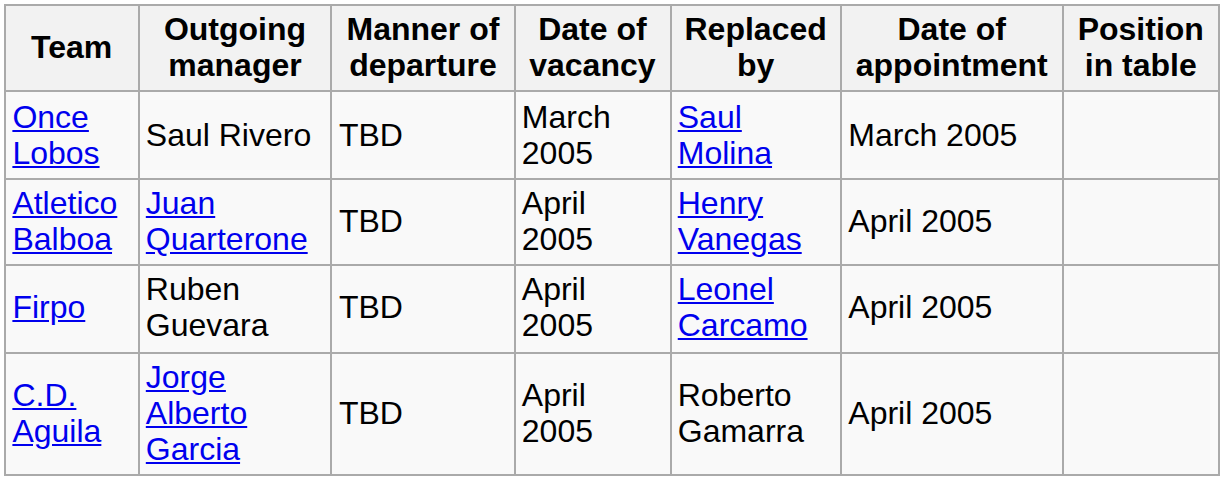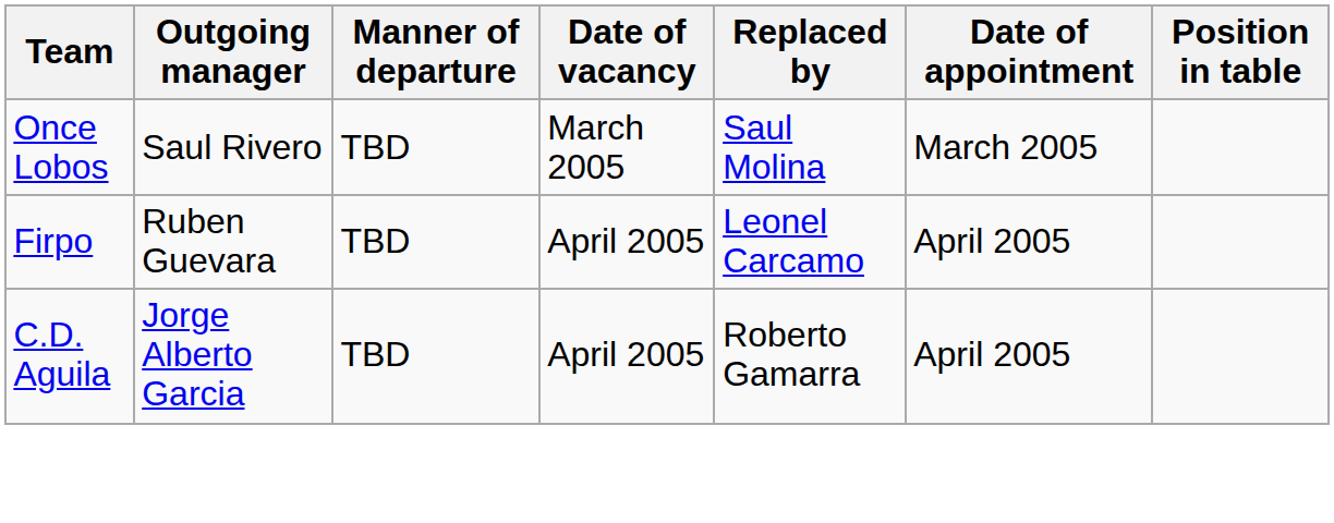 <table class="wikitable">
 <tr>
 <th>Team</th>
 <th>Outgoing manager</th>
 <th>Manner of departure</th>
 <th>Date of vacancy</th>
 <th>Replaced by</th>
 <th>Date of appointment</th>
 <th>Position in table</th>
 </tr>
 <tr>
 <td><a href='#'>Once Lobos</a></td>
 <td> Saul Rivero</td>
 <td>TBD</td>
 <td>March 2005</td>
 <td> <a href='#'>Saul Molina</a></td>
 <td>March 2005</td>
-<td></td>
-</tr>
-<tr>
-<td><a href='#'>Atletico Balboa</a></td>
-<td> <a href='#'>Juan Quarterone</a></td>
-<td>TBD</td>
-<td>April 2005</td>
-<td> <a href='#'>Henry Vanegas</a></td>
-<td>April 2005</td>
 <td></td>
 </tr>
 <tr>
 <td><a href='#'>Firpo</a></td>
 <td> Ruben Guevara</td>
 <td>TBD</td>
 <td>April 2005</td>
 <td> <a href='#'>Leonel Carcamo</a></td>
 <td>April 2005</td>
 <td></td>
 </tr>
 <tr>
 <td><a href='#'>C.D. Aguila</a></td>
 <td> <a href='#'>Jorge Alberto Garcia</a></td>
 <td>TBD</td>
 <td>April 2005</td>
 <td> Roberto Gamarra</td>
 <td>April 2005</td>
 <td></td>
 </tr>
 <tr>
 </tr>
 </table>
